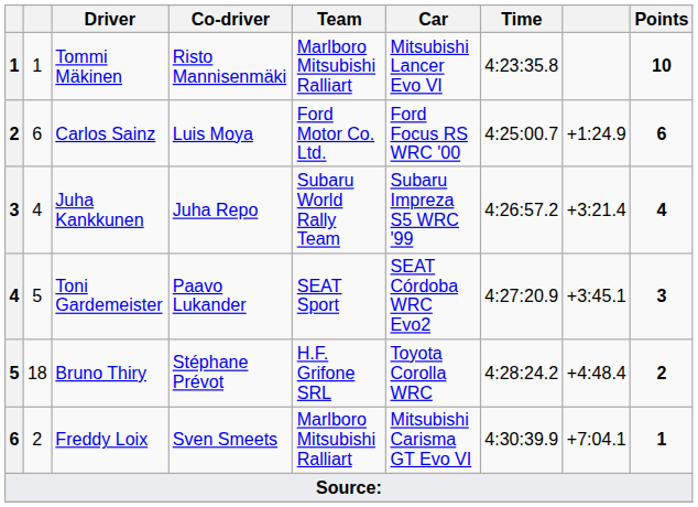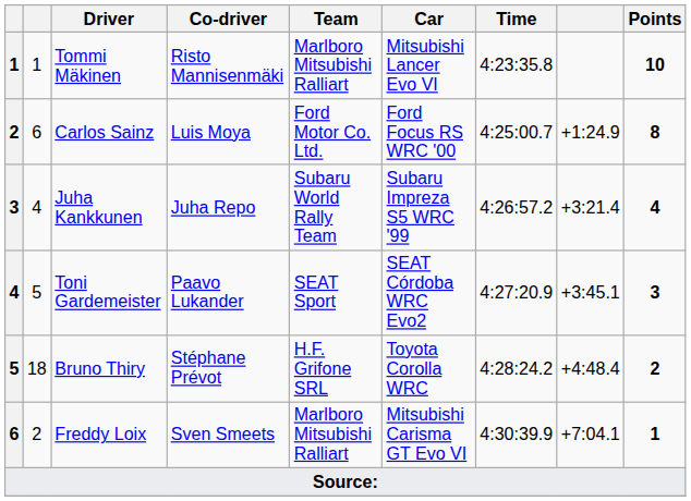 <table class="wikitable" width=85% style="font-size: 85%;">
 <tr>
 <th></th>
 <th></th>
 <th>Driver</th>
 <th>Co-driver</th>
 <th>Team</th>
 <th>Car</th>
 <th>Time</th>
 <th></th>
 <th>Points</th>
 </tr>
 <tr>
 <th>1</th>
 <td align="center">1</td>
 <td> <a href='#'>Tommi Mäkinen</a></td>
 <td> <a href='#'>Risto Mannisenmäki</a></td>
 <td> <a href='#'>Marlboro Mitsubishi Ralliart</a></td>
 <td><a href='#'>Mitsubishi Lancer Evo VI</a></td>
 <td>4:23:35.8</td>
 <td></td>
 <td align="center"><strong>10</strong></td>
 </tr>
 <tr>
 <th>2</th>
 <td align="center">6</td>
 <td> <a href='#'>Carlos Sainz</a></td>
 <td> <a href='#'>Luis Moya</a></td>
 <td> <a href='#'>Ford Motor Co. Ltd.</a></td>
 <td><a href='#'>Ford Focus RS WRC '00</a></td>
 <td>4:25:00.7</td>
 <td>+1:24.9</td>
-<td align="center"><strong>6</strong></td>
+<td align="center"><strong>8</strong></td>
 </tr>
 <tr>
 <th>3</th>
 <td align="center">4</td>
 <td> <a href='#'>Juha Kankkunen</a></td>
 <td> <a href='#'>Juha Repo</a></td>
 <td> <a href='#'>Subaru World Rally Team</a></td>
 <td><a href='#'>Subaru Impreza S5 WRC '99</a></td>
 <td>4:26:57.2</td>
 <td>+3:21.4</td>
 <td align="center"><strong>4</strong></td>
 </tr>
 <tr>
 <th>4</th>
 <td align="center">5</td>
 <td> <a href='#'>Toni Gardemeister</a></td>
 <td> <a href='#'>Paavo Lukander</a></td>
 <td> <a href='#'>SEAT Sport</a></td>
 <td><a href='#'>SEAT Córdoba WRC Evo2</a></td>
 <td>4:27:20.9</td>
 <td>+3:45.1</td>
 <td align="center"><strong>3</strong></td>
 </tr>
 <tr>
 <th>5</th>
 <td align="center">18</td>
 <td> <a href='#'>Bruno Thiry</a></td>
 <td> <a href='#'>Stéphane Prévot</a></td>
 <td> <a href='#'>H.F. Grifone SRL</a></td>
 <td><a href='#'>Toyota Corolla WRC</a></td>
 <td>4:28:24.2</td>
 <td>+4:48.4</td>
 <td align="center"><strong>2</strong></td>
 </tr>
 <tr>
 <th>6</th>
 <td align="center">2</td>
 <td> <a href='#'>Freddy Loix</a></td>
 <td> <a href='#'>Sven Smeets</a></td>
 <td> <a href='#'>Marlboro Mitsubishi Ralliart</a></td>
 <td><a href='#'>Mitsubishi Carisma GT Evo VI</a></td>
 <td>4:30:39.9</td>
 <td>+7:04.1</td>
 <td align="center"><strong>1</strong></td>
 </tr>
 <tr>
 <td style="background-color:#EAECF0; text-align:center" colspan="9"><strong>Source:</strong></td>
 </tr>
 <tr>
 </tr>
 </table>
